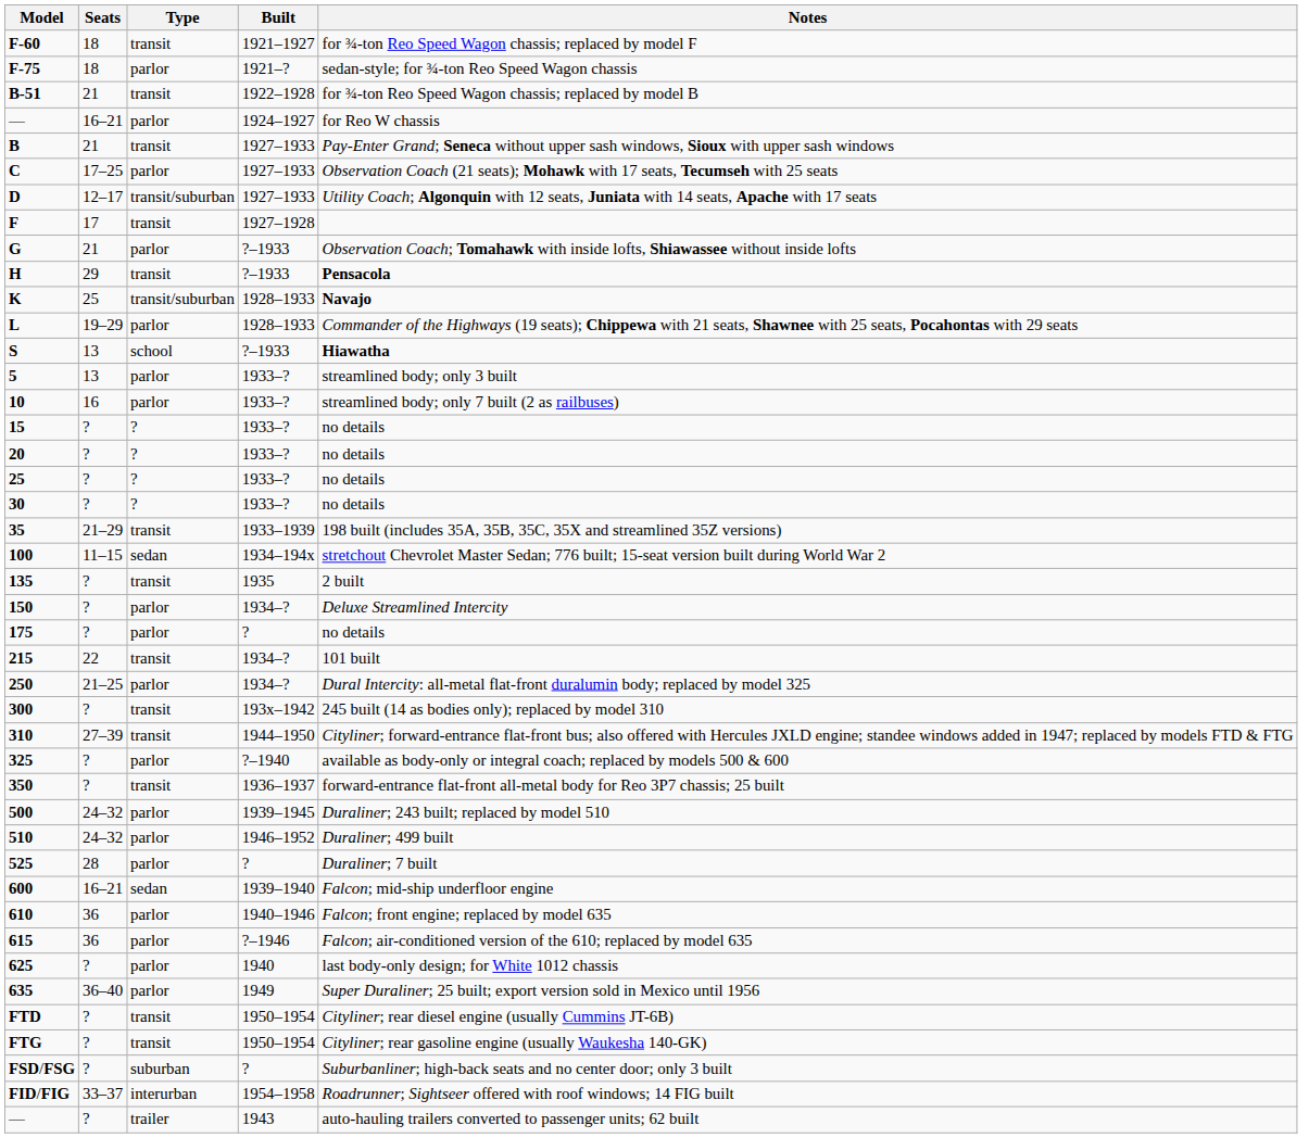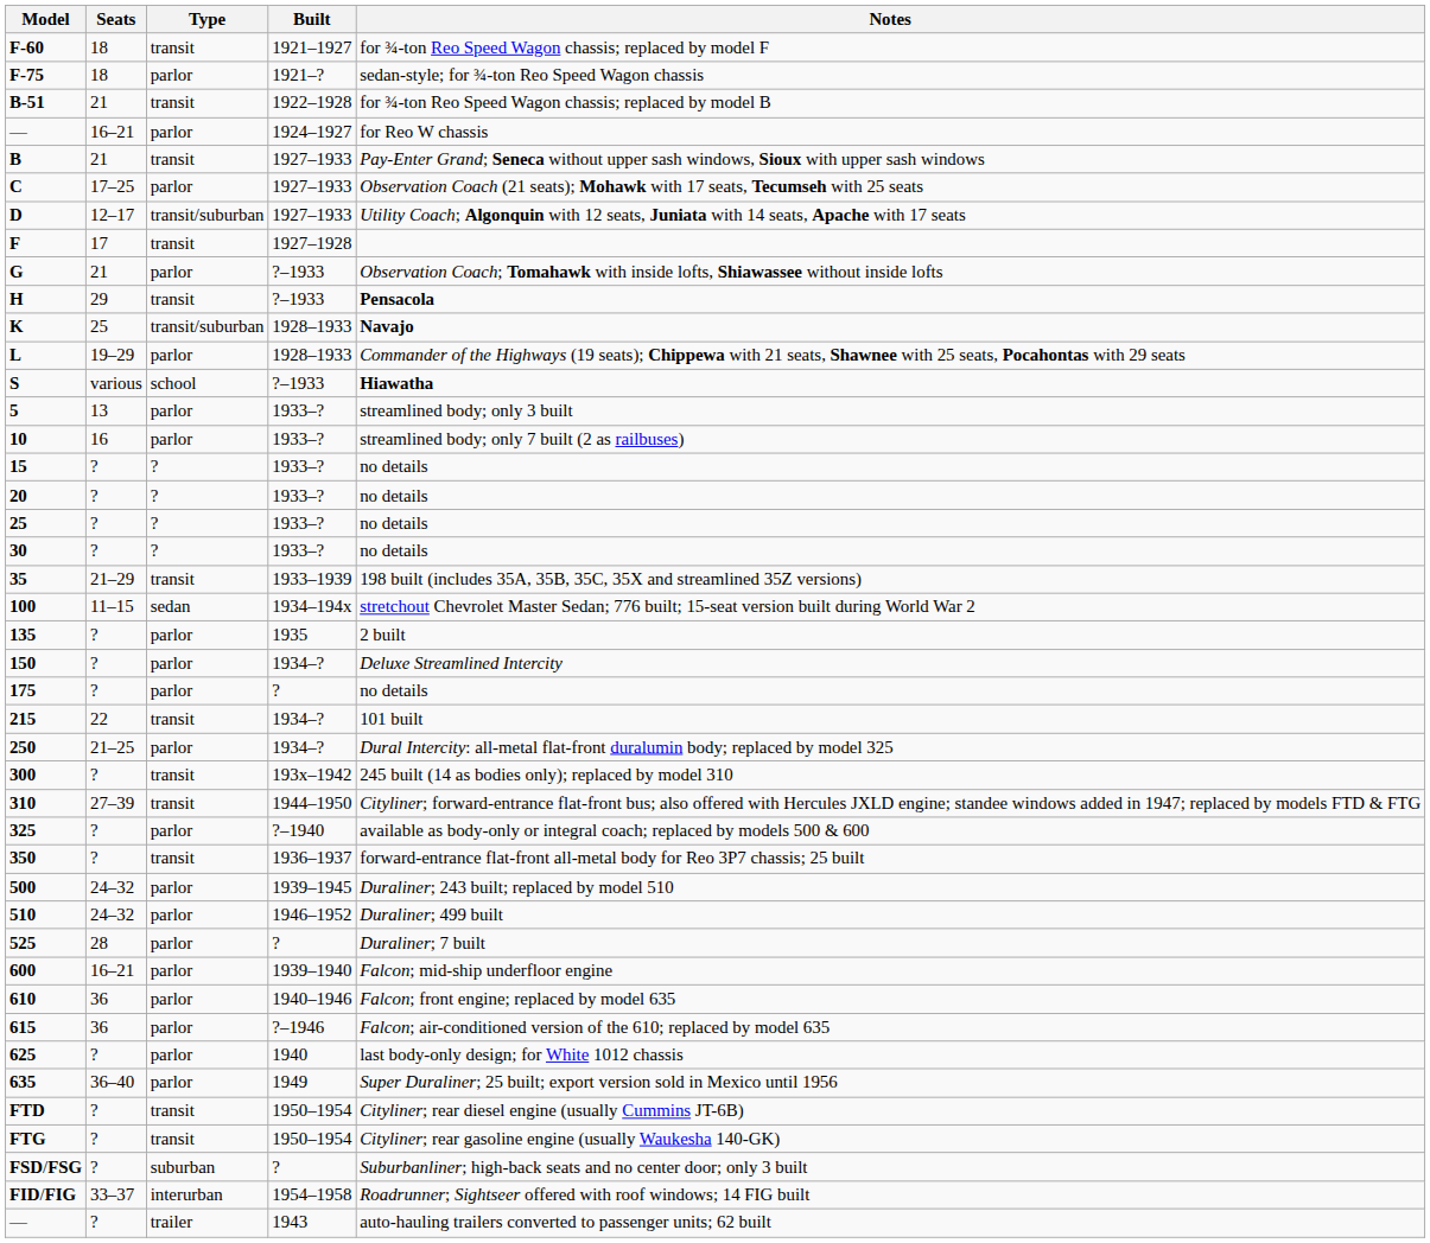 <table class="wikitable">
 <tr>
 <th>Model</th>
 <th>Seats</th>
 <th>Type</th>
 <th>Built</th>
 <th>Notes</th>
 </tr>
 <tr>
 <td><strong>F-60</strong></td>
 <td>18</td>
 <td>transit</td>
 <td nowrap>1921–1927</td>
 <td>for ¾-ton <a href='#'>Reo Speed Wagon</a> chassis; replaced by model F</td>
 </tr>
 <tr>
 <td><strong>F-75</strong></td>
 <td>18</td>
 <td>parlor</td>
 <td>1921–?</td>
 <td>sedan-style; for ¾-ton Reo Speed Wagon chassis</td>
 </tr>
 <tr>
 <td><strong>B-51</strong></td>
 <td>21</td>
 <td>transit</td>
 <td>1922–1928</td>
 <td>for ¾-ton Reo Speed Wagon chassis; replaced by model B</td>
 </tr>
 <tr>
 <td>—</td>
 <td>16–21</td>
 <td>parlor</td>
 <td>1924–1927</td>
 <td>for Reo W chassis</td>
 </tr>
 <tr>
 <td><strong>B</strong></td>
 <td>21</td>
 <td>transit</td>
 <td>1927–1933</td>
 <td><em>Pay-Enter Grand</em>; <strong>Seneca</strong> without upper sash windows, <strong>Sioux</strong> with upper sash windows</td>
 </tr>
 <tr>
 <td><strong>C</strong></td>
 <td>17–25</td>
 <td>parlor</td>
 <td>1927–1933</td>
 <td><em>Observation Coach</em> (21 seats); <strong>Mohawk</strong> with 17 seats, <strong>Tecumseh</strong> with 25 seats</td>
 </tr>
 <tr>
 <td><strong>D</strong></td>
 <td>12–17</td>
 <td>transit/suburban</td>
 <td>1927–1933</td>
 <td><em>Utility Coach</em>; <strong>Algonquin</strong> with 12 seats, <strong>Juniata</strong> with 14 seats, <strong>Apache</strong> with 17 seats</td>
 </tr>
 <tr>
 <td><strong>F</strong></td>
 <td>17</td>
 <td>transit</td>
 <td>1927–1928</td>
 <td></td>
 </tr>
 <tr>
 <td><strong>G</strong></td>
 <td>21</td>
 <td>parlor</td>
 <td>?–1933</td>
 <td><em>Observation Coach</em>; <strong>Tomahawk</strong> with inside lofts, <strong>Shiawassee</strong> without inside lofts</td>
 </tr>
 <tr>
 <td><strong>H</strong></td>
 <td>29</td>
 <td>transit</td>
 <td>?–1933</td>
 <td><strong>Pensacola</strong></td>
 </tr>
 <tr>
 <td><strong>K</strong></td>
 <td>25</td>
 <td>transit/suburban</td>
 <td>1928–1933</td>
 <td><strong>Navajo</strong></td>
 </tr>
 <tr>
 <td><strong>L</strong></td>
 <td>19–29</td>
 <td>parlor</td>
 <td>1928–1933</td>
 <td><em>Commander of the Highways</em> (19 seats); <strong>Chippewa</strong> with 21 seats, <strong>Shawnee</strong> with 25 seats, <strong>Pocahontas</strong> with 29 seats</td>
 </tr>
 <tr>
 <td><strong>S</strong></td>
-<td>13</td>
+<td>various</td>
 <td>school</td>
 <td>?–1933</td>
 <td><strong>Hiawatha</strong></td>
 </tr>
 <tr>
 <td><strong>5</strong></td>
 <td>13</td>
 <td>parlor</td>
 <td>1933–?</td>
 <td>streamlined body; only 3 built</td>
 </tr>
 <tr>
 <td><strong>10</strong></td>
 <td>16</td>
 <td>parlor</td>
 <td>1933–?</td>
 <td>streamlined body; only 7 built (2 as <a href='#'>railbuses</a>)</td>
 </tr>
 <tr>
 <td><strong>15</strong></td>
 <td>?</td>
 <td>?</td>
 <td>1933–?</td>
 <td>no details</td>
 </tr>
 <tr>
 <td><strong>20</strong></td>
 <td>?</td>
 <td>?</td>
 <td>1933–?</td>
 <td>no details</td>
 </tr>
 <tr>
 <td><strong>25</strong></td>
 <td>?</td>
 <td>?</td>
 <td>1933–?</td>
 <td>no details</td>
 </tr>
 <tr>
 <td><strong>30</strong></td>
 <td>?</td>
 <td>?</td>
 <td>1933–?</td>
 <td>no details</td>
 </tr>
 <tr>
 <td><strong>35</strong></td>
 <td>21–29</td>
 <td>transit</td>
 <td>1933–1939</td>
 <td>198 built (includes 35A, 35B, 35C, 35X and streamlined 35Z versions)</td>
 </tr>
 <tr>
 <td><strong>100</strong></td>
 <td>11–15</td>
 <td>sedan</td>
 <td>1934–194x</td>
 <td><a href='#'>stretchout</a> Chevrolet Master Sedan; 776 built; 15-seat version built during World War 2</td>
 </tr>
 <tr>
 <td><strong>135</strong></td>
 <td>?</td>
-<td>transit</td>
+<td>parlor</td>
 <td>1935</td>
 <td>2 built</td>
 </tr>
 <tr>
 <td><strong>150</strong></td>
 <td>?</td>
 <td>parlor</td>
 <td>1934–?</td>
 <td><em>Deluxe Streamlined Intercity</em></td>
 </tr>
 <tr>
 <td><strong>175</strong></td>
 <td>?</td>
 <td>parlor</td>
 <td>?</td>
 <td>no details</td>
 </tr>
 <tr>
 <td><strong>215</strong></td>
 <td>22</td>
 <td>transit</td>
 <td>1934–?</td>
 <td>101 built</td>
 </tr>
 <tr>
 <td><strong>250</strong></td>
 <td>21–25</td>
 <td>parlor</td>
 <td>1934–?</td>
 <td><em>Dural Intercity</em>: all-metal flat-front <a href='#'>duralumin</a> body; replaced by model 325</td>
 </tr>
 <tr>
 <td><strong>300</strong></td>
 <td>?</td>
 <td>transit</td>
 <td>193x–1942</td>
 <td>245 built (14 as bodies only); replaced by model 310</td>
 </tr>
 <tr>
 <td><strong>310</strong></td>
 <td>27–39</td>
 <td>transit</td>
 <td>1944–1950</td>
 <td><em>Cityliner</em>; forward-entrance flat-front bus; also offered with Hercules JXLD engine; standee windows added in 1947; replaced by models FTD & FTG</td>
 </tr>
 <tr>
 <td><strong>325</strong></td>
 <td>?</td>
 <td>parlor</td>
 <td>?–1940</td>
 <td>available as body-only or integral coach; replaced by models 500 & 600</td>
 </tr>
 <tr>
 <td><strong>350</strong></td>
 <td>?</td>
 <td>transit</td>
 <td>1936–1937</td>
 <td>forward-entrance flat-front all-metal body for Reo 3P7 chassis; 25 built</td>
 </tr>
 <tr>
 <td><strong>500</strong></td>
 <td>24–32</td>
 <td>parlor</td>
 <td>1939–1945</td>
 <td><em>Duraliner</em>; 243 built; replaced by model 510</td>
 </tr>
 <tr>
 <td><strong>510</strong></td>
 <td>24–32</td>
 <td>parlor</td>
 <td>1946–1952</td>
 <td><em>Duraliner</em>; 499 built</td>
 </tr>
 <tr>
 <td><strong>525</strong></td>
 <td>28</td>
 <td>parlor</td>
 <td>?</td>
 <td><em>Duraliner</em>; 7 built</td>
 </tr>
 <tr>
 <td><strong>600</strong></td>
 <td>16–21</td>
-<td>sedan</td>
+<td>parlor</td>
 <td>1939–1940</td>
 <td><em>Falcon</em>; mid-ship underfloor engine</td>
 </tr>
 <tr>
 <td><strong>610</strong></td>
 <td>36</td>
 <td>parlor</td>
 <td>1940–1946</td>
 <td><em>Falcon</em>; front engine; replaced by model 635</td>
 </tr>
 <tr>
 <td><strong>615</strong></td>
 <td>36</td>
 <td>parlor</td>
 <td>?–1946</td>
 <td><em>Falcon</em>; air-conditioned version of the 610; replaced by model 635</td>
 </tr>
 <tr>
 <td><strong>625</strong></td>
 <td>?</td>
 <td>parlor</td>
 <td>1940</td>
 <td>last body-only design; for <a href='#'>White</a> 1012 chassis</td>
 </tr>
 <tr>
 <td><strong>635</strong></td>
 <td>36–40</td>
 <td>parlor</td>
 <td>1949</td>
 <td><em>Super Duraliner</em>; 25 built; export version sold in Mexico until 1956</td>
 </tr>
 <tr>
 <td><strong>FTD</strong></td>
 <td>?</td>
 <td>transit</td>
 <td>1950–1954</td>
 <td><em>Cityliner</em>; rear diesel engine (usually <a href='#'>Cummins</a> JT-6B)</td>
 </tr>
 <tr>
 <td><strong>FTG</strong></td>
 <td>?</td>
 <td>transit</td>
 <td>1950–1954</td>
 <td><em>Cityliner</em>; rear gasoline engine (usually <a href='#'>Waukesha</a> 140-GK)</td>
 </tr>
 <tr>
 <td><strong>FSD</strong>/<strong>FSG</strong></td>
 <td>?</td>
 <td>suburban</td>
 <td>?</td>
 <td><em>Suburbanliner</em>; high-back seats and no center door; only 3 built</td>
 </tr>
 <tr>
 <td><strong>FID</strong>/<strong>FIG</strong></td>
 <td>33–37</td>
 <td>interurban</td>
 <td>1954–1958</td>
 <td><em>Roadrunner</em>; <em>Sightseer</em> offered with roof windows; 14 FIG built</td>
 </tr>
 <tr>
 <td>—</td>
 <td>?</td>
 <td>trailer</td>
 <td>1943</td>
 <td>auto-hauling trailers converted to passenger units; 62 built</td>
 </tr>
 </table>
